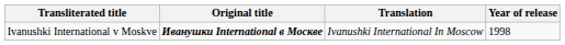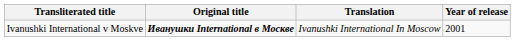 <table class="wikitable">
 <tr>
 <th>Transliterated title</th>
 <th>Original title</th>
 <th>Translation</th>
 <th>Year of release</th>
 </tr>
 <tr>
 <td>Ivanushki International v Moskve</td>
 <td><strong><em>Иванушки International в Москве</em></strong></td>
 <td><em>Ivanushki International In Moscow</em></td>
-<td>1998</td>
+<td>2001</td>
 </tr>
 </table>
